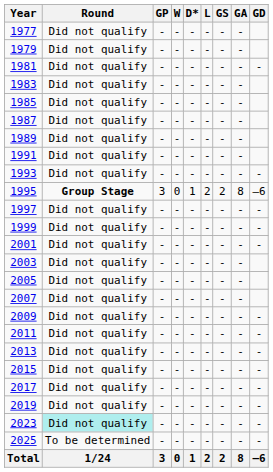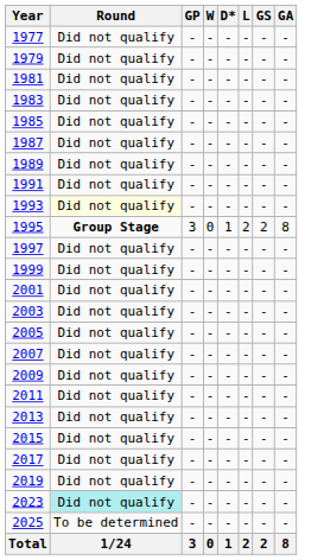 <table class="wikitable" style="text-align: center;">
 <tr>
 <th>Year</th>
 <th>Round</th>
 <th>GP</th>
 <th>W</th>
 <th>D*</th>
 <th>L</th>
 <th>GS</th>
 <th>GA</th>
-<th>GD</th>
 </tr>
 <tr>
 <td> <a href='#'>1977</a></td>
 <td>Did not qualify</td>
 <td>-</td>
 <td>-</td>
 <td>-</td>
 <td>-</td>
 <td>-</td>
 <td>-</td>
-<td></td>
 </tr>
 <tr>
 <td> <a href='#'>1979</a></td>
 <td>Did not qualify</td>
 <td>-</td>
 <td>-</td>
 <td>-</td>
 <td>-</td>
 <td>-</td>
 <td>-</td>
-<td></td>
 </tr>
 <tr>
 <td> <a href='#'>1981</a></td>
 <td>Did not qualify</td>
-<td>-</td>
 <td>-</td>
 <td>-</td>
 <td>-</td>
 <td>-</td>
 <td>-</td>
 <td>-</td>
 </tr>
 <tr>
 <td> <a href='#'>1983</a></td>
 <td>Did not qualify</td>
 <td>-</td>
 <td>-</td>
 <td>-</td>
 <td>-</td>
 <td>-</td>
 <td>-</td>
-<td></td>
 </tr>
 <tr>
 <td> <a href='#'>1985</a></td>
 <td>Did not qualify</td>
 <td>-</td>
 <td>-</td>
 <td>-</td>
 <td>-</td>
 <td>-</td>
 <td>-</td>
-<td></td>
 </tr>
 <tr>
 <td> <a href='#'>1987</a></td>
 <td>Did not qualify</td>
 <td>-</td>
 <td>-</td>
 <td>-</td>
 <td>-</td>
 <td>-</td>
 <td>-</td>
-<td></td>
 </tr>
 <tr>
 <td> <a href='#'>1989</a></td>
 <td>Did not qualify</td>
 <td>-</td>
 <td>-</td>
 <td>-</td>
 <td>-</td>
 <td>-</td>
 <td>-</td>
-<td></td>
 </tr>
 <tr>
 <td> <a href='#'>1991</a></td>
 <td>Did not qualify</td>
 <td>-</td>
 <td>-</td>
 <td>-</td>
 <td>-</td>
 <td>-</td>
 <td>-</td>
-<td></td>
 </tr>
 <tr>
 <td> <a href='#'>1993</a></td>
-<td>Did not qualify</td>
-<td>-</td>
+<td style="background: lightyellow;">Did not qualify</td>
 <td>-</td>
 <td>-</td>
 <td>-</td>
 <td>-</td>
 <td>-</td>
 <td>-</td>
 </tr>
 <tr>
 <td> <a href='#'>1995</a></td>
 <td><strong>Group Stage</strong></td>
 <td>3</td>
 <td>0</td>
 <td>1</td>
 <td>2</td>
 <td>2</td>
 <td>8</td>
-<td>–6</td>
 </tr>
 <tr>
 <td> <a href='#'>1997</a></td>
 <td>Did not qualify</td>
-<td>-</td>
 <td>-</td>
 <td>-</td>
 <td>-</td>
 <td>-</td>
 <td>-</td>
 <td>-</td>
 </tr>
 <tr>
 <td> <a href='#'>1999</a></td>
 <td>Did not qualify</td>
 <td>-</td>
 <td>-</td>
 <td>-</td>
 <td>-</td>
 <td>-</td>
 <td>-</td>
-<td>-</td>
 </tr>
 <tr>
 <td> <a href='#'>2001</a></td>
 <td>Did not qualify</td>
-<td>-</td>
 <td>-</td>
 <td>-</td>
 <td>-</td>
 <td>-</td>
 <td>-</td>
 <td>-</td>
 </tr>
 <tr>
 <td> <a href='#'>2003</a></td>
 <td>Did not qualify</td>
 <td>-</td>
 <td>-</td>
 <td>-</td>
 <td>-</td>
 <td>-</td>
 <td>-</td>
-<td></td>
 </tr>
 <tr>
 <td> <a href='#'>2005</a></td>
 <td>Did not qualify</td>
 <td>-</td>
 <td>-</td>
 <td>-</td>
 <td>-</td>
 <td>-</td>
 <td>-</td>
-<td></td>
 </tr>
 <tr>
 <td> <a href='#'>2007</a></td>
 <td>Did not qualify</td>
 <td>-</td>
 <td>-</td>
 <td>-</td>
 <td>-</td>
 <td>-</td>
 <td>-</td>
-<td></td>
 </tr>
 <tr>
 <td> <a href='#'>2009</a></td>
 <td>Did not qualify</td>
-<td>-</td>
 <td>-</td>
 <td>-</td>
 <td>-</td>
 <td>-</td>
 <td>-</td>
 <td>-</td>
 </tr>
 <tr>
 <td> <a href='#'>2011</a></td>
 <td>Did not qualify</td>
 <td>-</td>
 <td>-</td>
 <td>-</td>
 <td>-</td>
 <td>-</td>
 <td>-</td>
-<td>-</td>
 </tr>
 <tr>
 <td> <a href='#'>2013</a></td>
 <td>Did not qualify</td>
-<td>-</td>
 <td>-</td>
 <td>-</td>
 <td>-</td>
 <td>-</td>
 <td>-</td>
 <td>-</td>
 </tr>
 <tr>
 <td> <a href='#'>2015</a></td>
 <td>Did not qualify</td>
 <td>-</td>
 <td>-</td>
 <td>-</td>
 <td>-</td>
 <td>-</td>
 <td>-</td>
-<td>-</td>
 </tr>
 <tr>
 <td> <a href='#'>2017</a></td>
 <td>Did not qualify</td>
-<td>-</td>
 <td>-</td>
 <td>-</td>
 <td>-</td>
 <td>-</td>
 <td>-</td>
 <td>-</td>
 </tr>
 <tr>
 <td> <a href='#'>2019</a></td>
 <td>Did not qualify</td>
 <td>-</td>
 <td>-</td>
 <td>-</td>
 <td>-</td>
 <td>-</td>
 <td>-</td>
-<td>-</td>
 </tr>
 <tr>
 <td> <a href='#'>2023</a></td>
 <td style="background: paleturquoise;">Did not qualify</td>
-<td>-</td>
 <td>-</td>
 <td>-</td>
 <td>-</td>
 <td>-</td>
 <td>-</td>
 <td>-</td>
 </tr>
 <tr>
 <td> <a href='#'>2025</a></td>
 <td>To be determined</td>
 <td>-</td>
 <td>-</td>
 <td>-</td>
 <td>-</td>
 <td>-</td>
 <td>-</td>
-<td>-</td>
 </tr>
 <tr>
 <th><strong>Total</strong></th>
 <th>1/24</th>
 <th>3</th>
 <th>0</th>
 <th>1</th>
 <th>2</th>
 <th>2</th>
 <th>8</th>
-<th>–6</th>
 </tr>
 </table>
